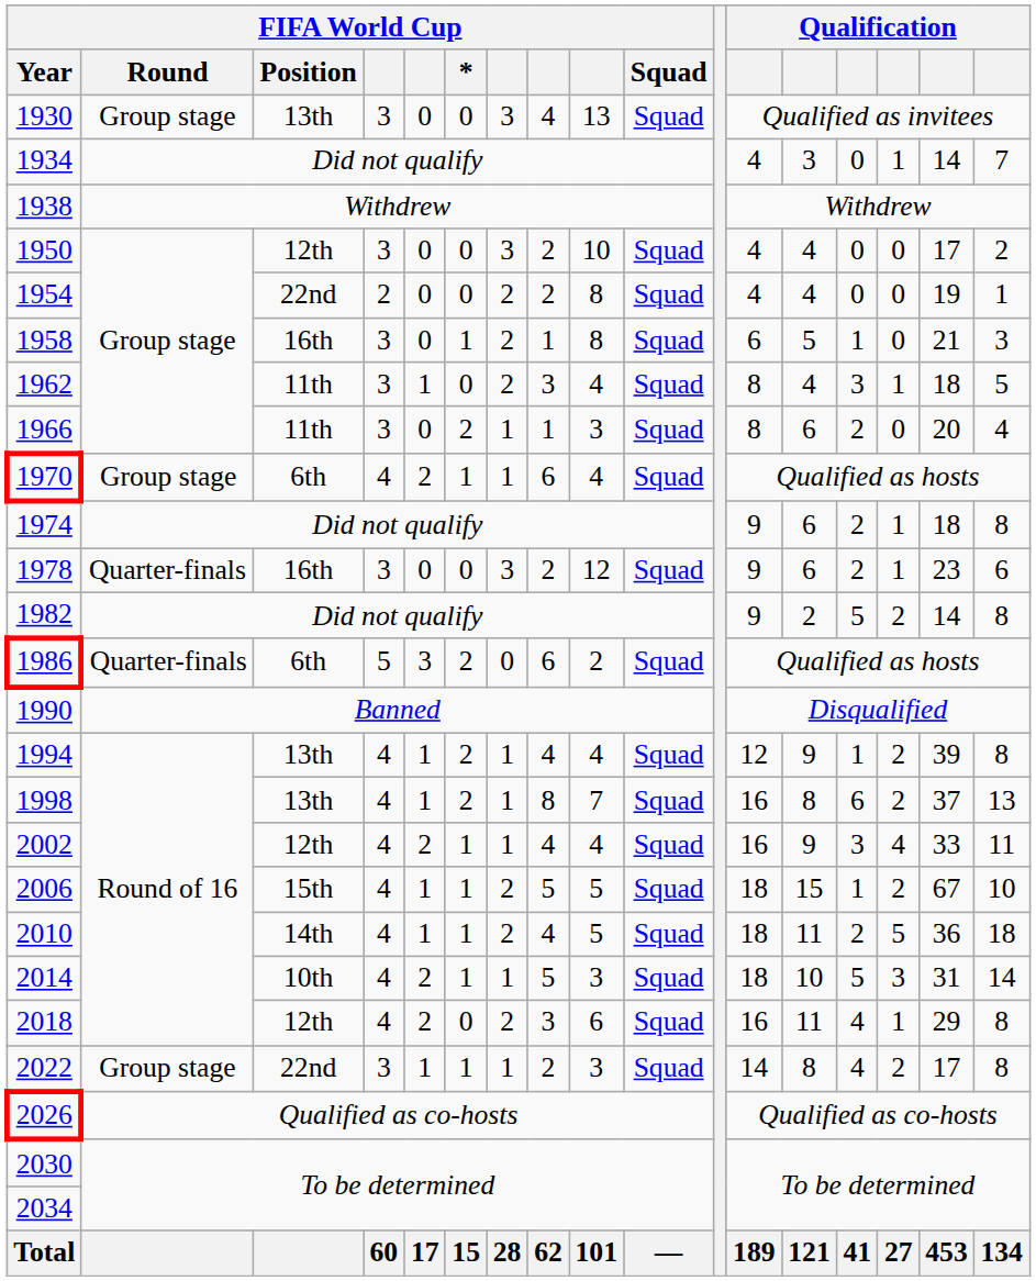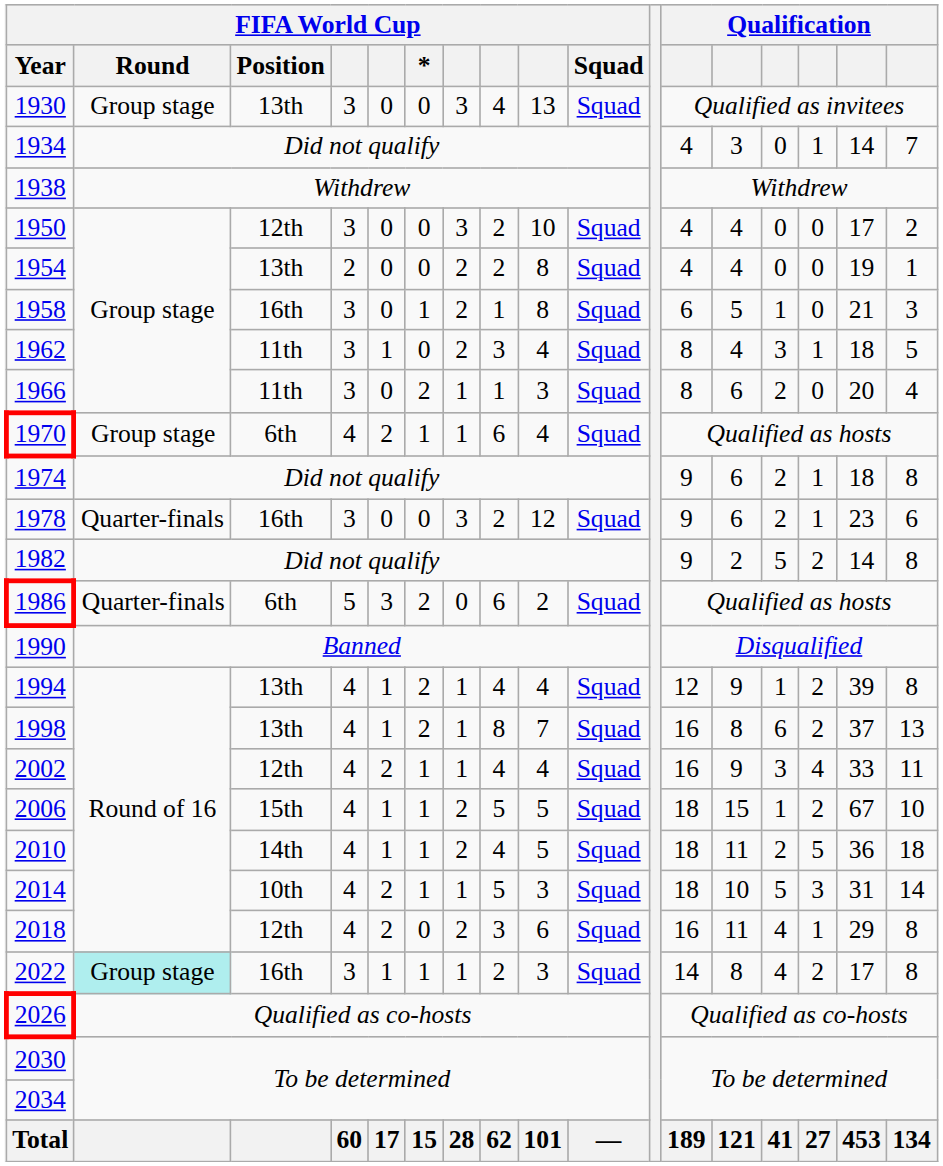 <table class="wikitable" style="text-align: center;">
 <tr>
 <th colspan=10><a href='#'>FIFA World Cup</a></th>
 <th rowspan="28"></th>
 <th colspan=6><a href='#'>Qualification</a></th>
 </tr>
 <tr>
 <th>Year</th>
 <th>Round</th>
 <th>Position</th>
 <th></th>
 <th></th>
 <th>*</th>
 <th></th>
 <th></th>
 <th></th>
 <th>Squad</th>
 <th></th>
 <th></th>
 <th></th>
 <th></th>
 <th></th>
 <th></th>
 </tr>
 <tr>
 <td> <a href='#'>1930</a></td>
 <td>Group stage</td>
 <td>13th</td>
 <td>3</td>
 <td>0</td>
 <td>0</td>
 <td>3</td>
 <td>4</td>
 <td>13</td>
 <td><a href='#'>Squad</a></td>
 <td colspan=7><em>Qualified as invitees</em></td>
 </tr>
 <tr>
 <td> <a href='#'>1934</a></td>
 <td colspan=9><em>Did not qualify</em></td>
 <td>4</td>
 <td>3</td>
 <td>0</td>
 <td>1</td>
 <td>14</td>
 <td>7</td>
 </tr>
 <tr>
 <td> <a href='#'>1938</a></td>
 <td colspan=9><em>Withdrew</em></td>
 <td colspan=7><em>Withdrew</em></td>
 </tr>
 <tr>
 <td> <a href='#'>1950</a></td>
 <td rowspan=5>Group stage</td>
 <td>12th</td>
 <td>3</td>
 <td>0</td>
 <td>0</td>
 <td>3</td>
 <td>2</td>
 <td>10</td>
 <td><a href='#'>Squad</a></td>
 <td>4</td>
 <td>4</td>
 <td>0</td>
 <td>0</td>
 <td>17</td>
 <td>2</td>
 </tr>
 <tr>
 <td> <a href='#'>1954</a></td>
-<td>22nd</td>
+<td>13th</td>
 <td>2</td>
 <td>0</td>
 <td>0</td>
 <td>2</td>
 <td>2</td>
 <td>8</td>
 <td><a href='#'>Squad</a></td>
 <td>4</td>
 <td>4</td>
 <td>0</td>
 <td>0</td>
 <td>19</td>
 <td>1</td>
 </tr>
 <tr>
 <td> <a href='#'>1958</a></td>
 <td>16th</td>
 <td>3</td>
 <td>0</td>
 <td>1</td>
 <td>2</td>
 <td>1</td>
 <td>8</td>
 <td><a href='#'>Squad</a></td>
 <td>6</td>
 <td>5</td>
 <td>1</td>
 <td>0</td>
 <td>21</td>
 <td>3</td>
 </tr>
 <tr>
 <td> <a href='#'>1962</a></td>
 <td>11th</td>
 <td>3</td>
 <td>1</td>
 <td>0</td>
 <td>2</td>
 <td>3</td>
 <td>4</td>
 <td><a href='#'>Squad</a></td>
 <td>8</td>
 <td>4</td>
 <td>3</td>
 <td>1</td>
 <td>18</td>
 <td>5</td>
 </tr>
 <tr>
 <td> <a href='#'>1966</a></td>
 <td>11th</td>
 <td>3</td>
 <td>0</td>
 <td>2</td>
 <td>1</td>
 <td>1</td>
 <td>3</td>
 <td><a href='#'>Squad</a></td>
 <td>8</td>
 <td>6</td>
 <td>2</td>
 <td>0</td>
 <td>20</td>
 <td>4</td>
 </tr>
 <tr>
 <td style="border: 3px solid red"> <a href='#'>1970</a></td>
 <td>Group stage</td>
 <td>6th</td>
 <td>4</td>
 <td>2</td>
 <td>1</td>
 <td>1</td>
 <td>6</td>
 <td>4</td>
 <td><a href='#'>Squad</a></td>
 <td colspan=6><em>Qualified as hosts</em></td>
 </tr>
 <tr>
 <td> <a href='#'>1974</a></td>
 <td colspan=9><em>Did not qualify</em></td>
 <td>9</td>
 <td>6</td>
 <td>2</td>
 <td>1</td>
 <td>18</td>
 <td>8</td>
 </tr>
 <tr>
 <td> <a href='#'>1978</a></td>
 <td>Quarter-finals</td>
 <td>16th</td>
 <td>3</td>
 <td>0</td>
 <td>0</td>
 <td>3</td>
 <td>2</td>
 <td>12</td>
 <td><a href='#'>Squad</a></td>
 <td>9</td>
 <td>6</td>
 <td>2</td>
 <td>1</td>
 <td>23</td>
 <td>6</td>
 </tr>
 <tr>
 <td> <a href='#'>1982</a></td>
 <td colspan=9><em>Did not qualify</em></td>
 <td>9</td>
 <td>2</td>
 <td>5</td>
 <td>2</td>
 <td>14</td>
 <td>8</td>
 </tr>
 <tr>
 <td style="border: 3px solid red"> <a href='#'>1986</a></td>
 <td>Quarter-finals</td>
 <td>6th</td>
 <td>5</td>
 <td>3</td>
 <td>2</td>
 <td>0</td>
 <td>6</td>
 <td>2</td>
 <td><a href='#'>Squad</a></td>
 <td colspan=6><em>Qualified as hosts</em></td>
 </tr>
 <tr>
 <td> <a href='#'>1990</a></td>
 <td colspan=9><em><a href='#'>Banned</a></em></td>
 <td colspan=6><em><a href='#'>Disqualified</a></em></td>
 </tr>
 <tr>
 <td> <a href='#'>1994</a></td>
 <td rowspan=7>Round of 16</td>
 <td>13th</td>
 <td>4</td>
 <td>1</td>
 <td>2</td>
 <td>1</td>
 <td>4</td>
 <td>4</td>
 <td><a href='#'>Squad</a></td>
 <td>12</td>
 <td>9</td>
 <td>1</td>
 <td>2</td>
 <td>39</td>
 <td>8</td>
 </tr>
 <tr>
 <td> <a href='#'>1998</a></td>
 <td>13th</td>
 <td>4</td>
 <td>1</td>
 <td>2</td>
 <td>1</td>
 <td>8</td>
 <td>7</td>
 <td><a href='#'>Squad</a></td>
 <td>16</td>
 <td>8</td>
 <td>6</td>
 <td>2</td>
 <td>37</td>
 <td>13</td>
 </tr>
 <tr>
 <td>  <a href='#'>2002</a></td>
 <td>12th</td>
 <td>4</td>
 <td>2</td>
 <td>1</td>
 <td>1</td>
 <td>4</td>
 <td>4</td>
 <td><a href='#'>Squad</a></td>
 <td>16</td>
 <td>9</td>
 <td>3</td>
 <td>4</td>
 <td>33</td>
 <td>11</td>
 </tr>
 <tr>
 <td> <a href='#'>2006</a></td>
 <td>15th</td>
 <td>4</td>
 <td>1</td>
 <td>1</td>
 <td>2</td>
 <td>5</td>
 <td>5</td>
 <td><a href='#'>Squad</a></td>
 <td>18</td>
 <td>15</td>
 <td>1</td>
 <td>2</td>
 <td>67</td>
 <td>10</td>
 </tr>
 <tr>
 <td> <a href='#'>2010</a></td>
 <td>14th</td>
 <td>4</td>
 <td>1</td>
 <td>1</td>
 <td>2</td>
 <td>4</td>
 <td>5</td>
 <td><a href='#'>Squad</a></td>
 <td>18</td>
 <td>11</td>
 <td>2</td>
 <td>5</td>
 <td>36</td>
 <td>18</td>
 </tr>
 <tr>
 <td> <a href='#'>2014</a></td>
 <td>10th</td>
 <td>4</td>
 <td>2</td>
 <td>1</td>
 <td>1</td>
 <td>5</td>
 <td>3</td>
 <td><a href='#'>Squad</a></td>
 <td>18</td>
 <td>10</td>
 <td>5</td>
 <td>3</td>
 <td>31</td>
 <td>14</td>
 </tr>
 <tr>
 <td> <a href='#'>2018</a></td>
 <td>12th</td>
 <td>4</td>
 <td>2</td>
 <td>0</td>
 <td>2</td>
 <td>3</td>
 <td>6</td>
 <td><a href='#'>Squad</a></td>
 <td>16</td>
 <td>11</td>
 <td>4</td>
 <td>1</td>
 <td>29</td>
 <td>8</td>
 </tr>
 <tr>
 <td> <a href='#'>2022</a></td>
-<td>Group stage</td>
-<td>22nd</td>
+<td style="background: paleturquoise;">Group stage</td>
+<td>16th</td>
 <td>3</td>
 <td>1</td>
 <td>1</td>
 <td>1</td>
 <td>2</td>
 <td>3</td>
 <td><a href='#'>Squad</a></td>
 <td>14</td>
 <td>8</td>
 <td>4</td>
 <td>2</td>
 <td>17</td>
 <td>8</td>
 </tr>
 <tr>
 <td style="border: 3px solid red">   <a href='#'>2026</a></td>
 <td colspan=9><em>Qualified as co-hosts</em></td>
 <td colspan=6><em>Qualified as co-hosts</em></td>
 </tr>
 <tr>
 <td>    <a href='#'>2030</a></td>
 <td colspan=9 rowspan=2><em>To be determined</em></td>
 <td colspan=6 rowspan=2><em>To be determined</em></td>
 </tr>
 <tr>
 <td> <a href='#'>2034</a></td>
 </tr>
 <tr>
 <th>Total</th>
 <th></th>
 <th></th>
 <th>60</th>
 <th>17</th>
 <th>15</th>
 <th>28</th>
 <th>62</th>
 <th>101</th>
 <th>—</th>
 <th>189</th>
 <th>121</th>
 <th>41</th>
 <th>27</th>
 <th>453</th>
 <th>134</th>
 </tr>
 </table>
